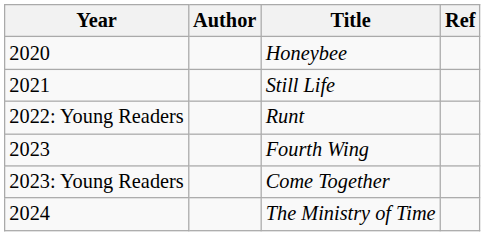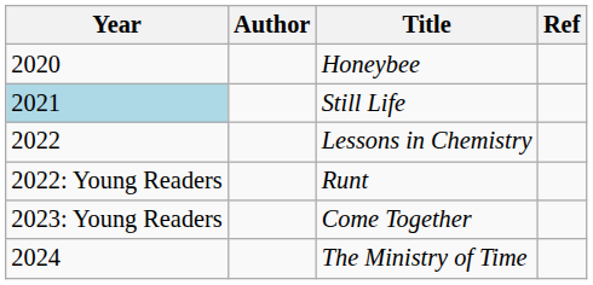 <table class="wikitable">
 <tr>
 <th>Year</th>
 <th>Author</th>
 <th>Title</th>
 <th>Ref</th>
 </tr>
 <tr>
 <td>2020</td>
 <td></td>
 <td><em>Honeybee</em></td>
 <td></td>
 </tr>
 <tr>
-<td>2021</td>
+<td style="background: lightblue;">2021</td>
 <td></td>
 <td><em>Still Life</em></td>
+<td></td>
+</tr>
+<tr>
+<td>2022</td>
+<td></td>
+<td><em>Lessons in Chemistry</em></td>
 <td></td>
 </tr>
 <tr>
 <td>2022: Young Readers</td>
 <td></td>
 <td><em>Runt</em></td>
-<td></td>
-</tr>
-<tr>
-<td>2023</td>
-<td></td>
-<td><em>Fourth Wing</em></td>
 <td></td>
 </tr>
 <tr>
 <td>2023: Young Readers</td>
 <td></td>
 <td><em>Come Together</em></td>
 <td></td>
 </tr>
 <tr>
 <td>2024</td>
 <td></td>
 <td><em>The Ministry of Time</em></td>
 <td></td>
 </tr>
 </table>
